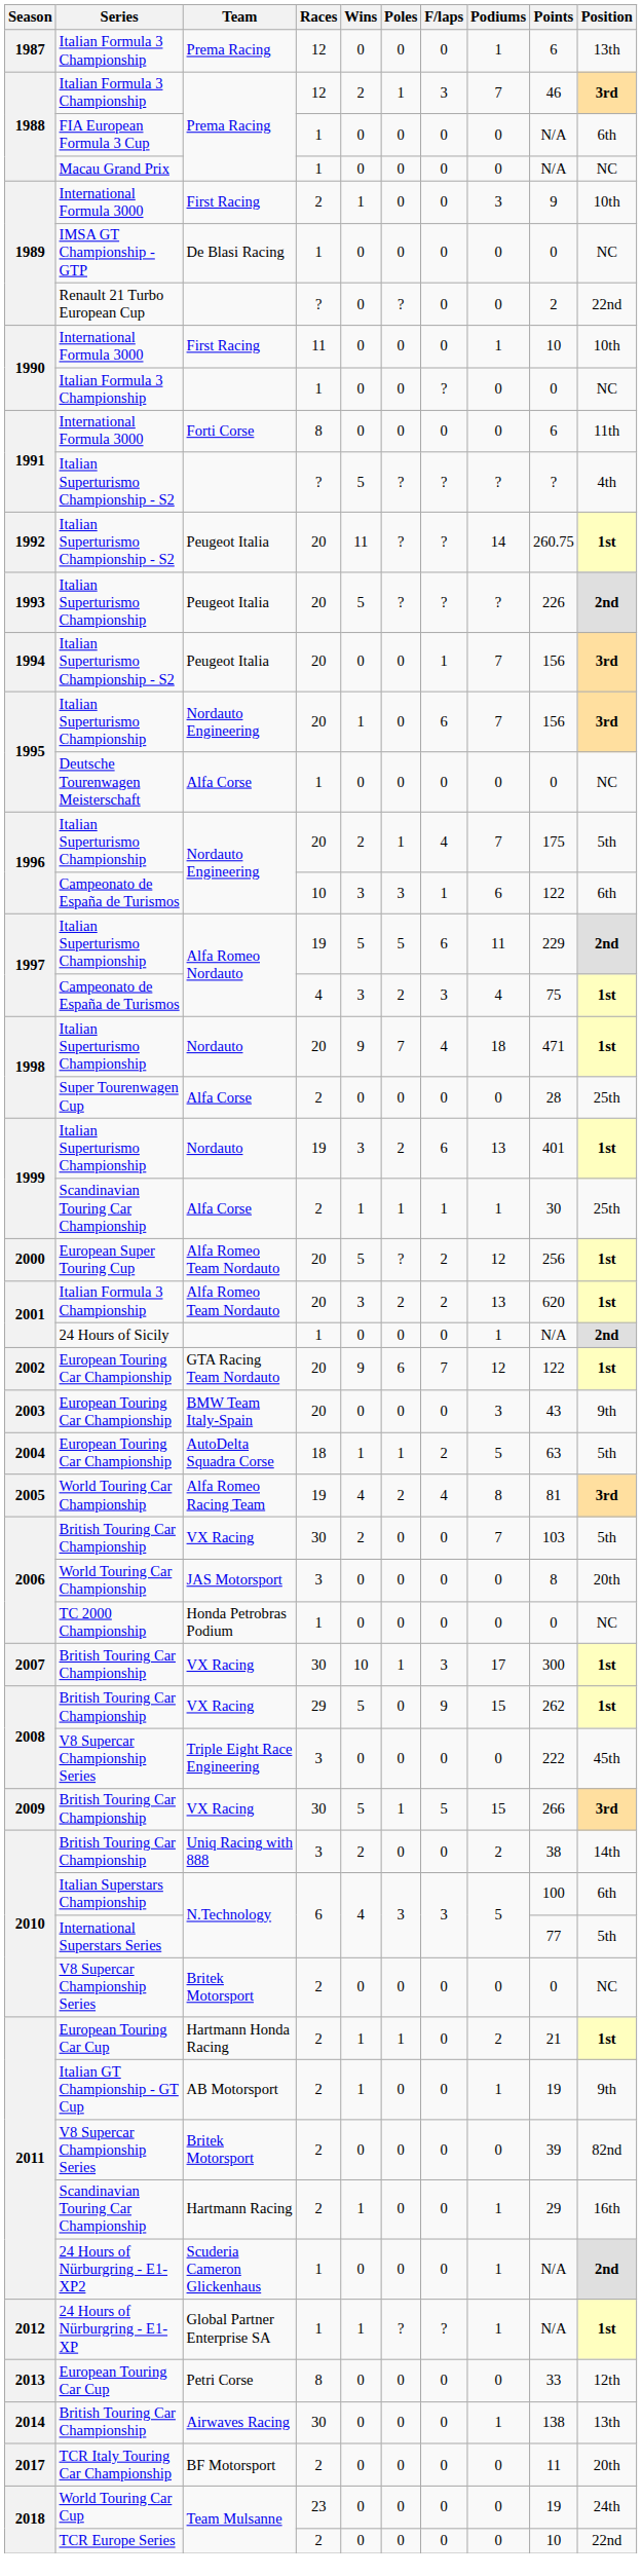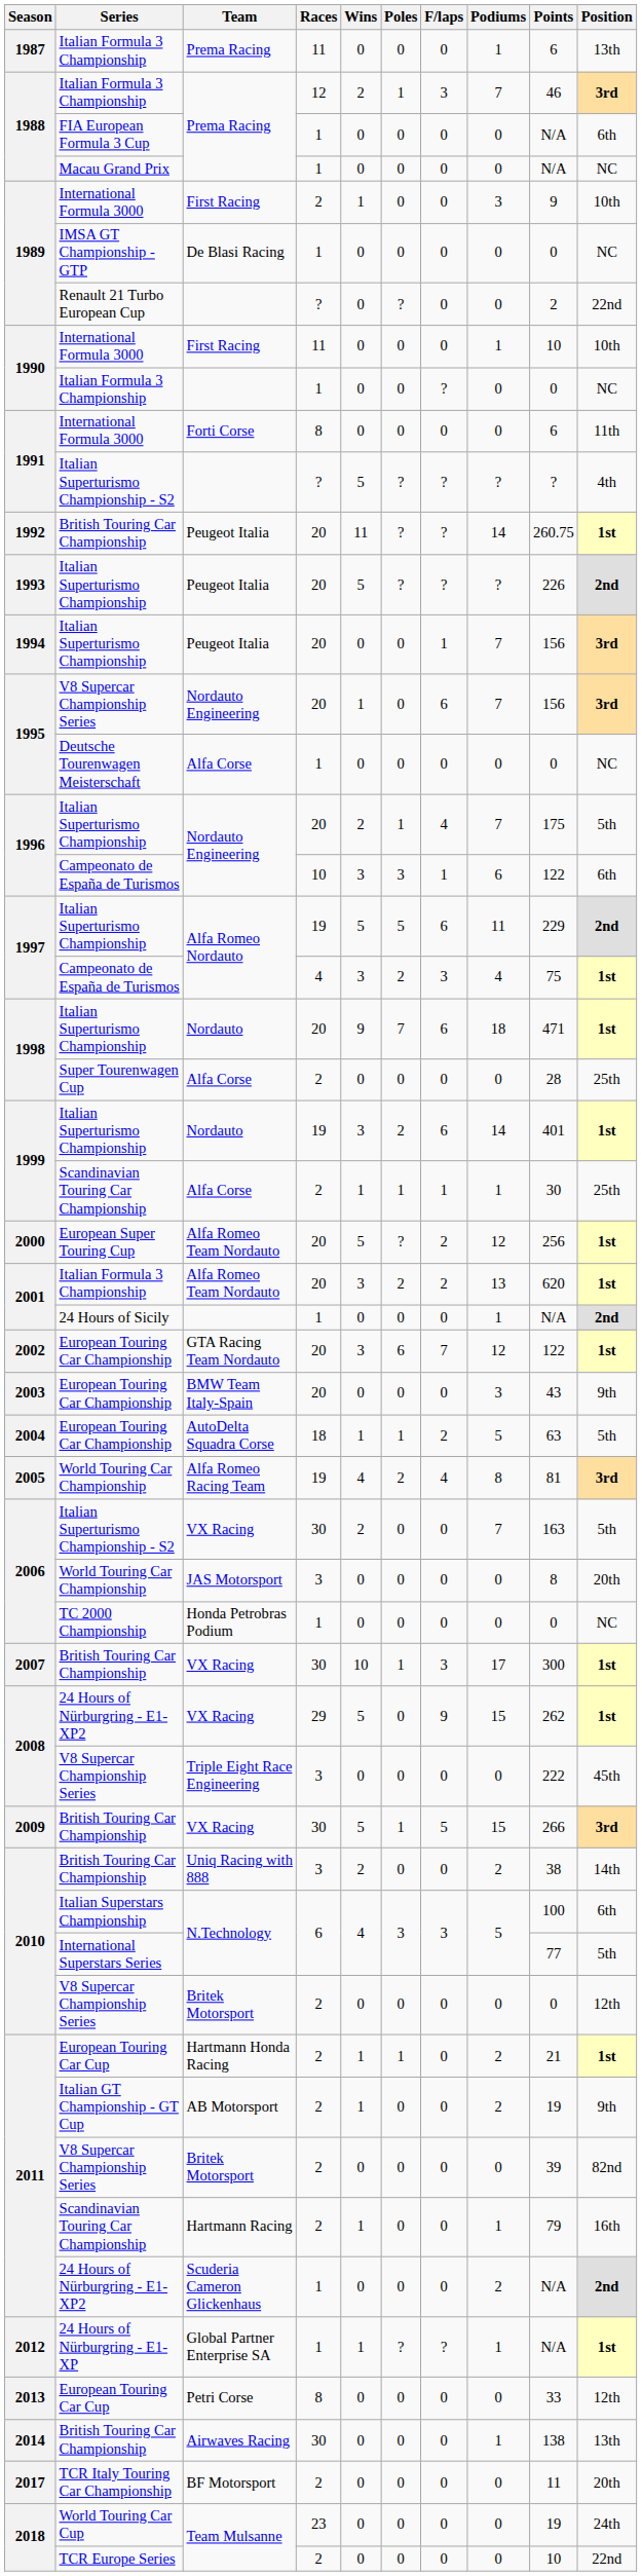 <table class="wikitable" style="font-size: 90%; text-align:center">
 <tr>
 <th>Season</th>
 <th>Series</th>
 <th>Team</th>
 <th>Races</th>
 <th>Wins</th>
 <th>Poles</th>
 <th>F/laps</th>
 <th>Podiums</th>
 <th>Points</th>
 <th>Position</th>
 </tr>
 <tr>
 <th>1987</th>
 <td align=left><a href='#'>Italian Formula 3 Championship</a></td>
 <td align=left><a href='#'>Prema Racing</a></td>
-<td>12</td>
+<td>11</td>
 <td>0</td>
 <td>0</td>
 <td>0</td>
 <td>1</td>
 <td>6</td>
 <td>13th</td>
 </tr>
 <tr>
 <th rowspan=3>1988</th>
 <td align=left><a href='#'>Italian Formula 3 Championship</a></td>
 <td rowspan=3 align=left><a href='#'>Prema Racing</a></td>
 <td>12</td>
 <td>2</td>
 <td>1</td>
 <td>3</td>
 <td>7</td>
 <td>46</td>
 <td style="background:#FFDF9F;"><strong>3rd</strong></td>
 </tr>
 <tr>
 <td align=left><a href='#'>FIA European Formula 3 Cup</a></td>
 <td>1</td>
 <td>0</td>
 <td>0</td>
 <td>0</td>
 <td>0</td>
 <td>N/A</td>
 <td>6th</td>
 </tr>
 <tr>
 <td align=left><a href='#'>Macau Grand Prix</a></td>
 <td>1</td>
 <td>0</td>
 <td>0</td>
 <td>0</td>
 <td>0</td>
 <td>N/A</td>
 <td>NC</td>
 </tr>
 <tr>
 <th rowspan=3>1989</th>
 <td align=left><a href='#'>International Formula 3000</a></td>
 <td align=left><a href='#'>First Racing</a></td>
 <td>2</td>
 <td>1</td>
 <td>0</td>
 <td>0</td>
 <td>3</td>
 <td>9</td>
 <td>10th</td>
 </tr>
 <tr>
 <td align=left><a href='#'>IMSA GT Championship - GTP</a></td>
 <td align=left>De Blasi Racing</td>
 <td>1</td>
 <td>0</td>
 <td>0</td>
 <td>0</td>
 <td>0</td>
 <td>0</td>
 <td>NC</td>
 </tr>
 <tr>
 <td align=left>Renault 21 Turbo European Cup</td>
 <td align=left></td>
 <td>?</td>
 <td>0</td>
 <td>?</td>
 <td>0</td>
 <td>0</td>
 <td>2</td>
 <td>22nd</td>
 </tr>
 <tr>
 <th rowspan=2>1990</th>
 <td align=left><a href='#'>International Formula 3000</a></td>
 <td align=left><a href='#'>First Racing</a></td>
 <td>11</td>
 <td>0</td>
 <td>0</td>
 <td>0</td>
 <td>1</td>
 <td>10</td>
 <td>10th</td>
 </tr>
 <tr>
 <td align=left><a href='#'>Italian Formula 3 Championship</a></td>
 <td align=left></td>
 <td>1</td>
 <td>0</td>
 <td>0</td>
 <td>?</td>
 <td>0</td>
 <td>0</td>
 <td>NC</td>
 </tr>
 <tr>
 <th rowspan=2>1991</th>
 <td align=left><a href='#'>International Formula 3000</a></td>
 <td align=left><a href='#'>Forti Corse</a></td>
 <td>8</td>
 <td>0</td>
 <td>0</td>
 <td>0</td>
 <td>0</td>
 <td>6</td>
 <td>11th</td>
 </tr>
 <tr>
 <td align=left><a href='#'>Italian Superturismo Championship - S2</a></td>
 <td align=left></td>
 <td>?</td>
 <td>5</td>
 <td>?</td>
 <td>?</td>
 <td>?</td>
 <td>?</td>
 <td>4th</td>
 </tr>
 <tr>
 <th>1992</th>
-<td align=left><a href='#'>Italian Superturismo Championship - S2</a></td>
+<td align=left><a href='#'>British Touring Car Championship</a></td>
 <td align=left>Peugeot Italia</td>
 <td>20</td>
 <td>11</td>
 <td>?</td>
 <td>?</td>
 <td>14</td>
 <td>260.75</td>
 <td style="background:#ffffbf;"><strong>1st</strong></td>
 </tr>
 <tr>
 <th>1993</th>
 <td align=left><a href='#'>Italian Superturismo Championship</a></td>
 <td align=left>Peugeot Italia</td>
 <td>20</td>
 <td>5</td>
 <td>?</td>
 <td>?</td>
 <td>?</td>
 <td>226</td>
 <td style="background:#DFDFDF;"><strong>2nd</strong></td>
 </tr>
 <tr>
 <th>1994</th>
-<td align=left><a href='#'>Italian Superturismo Championship - S2</a></td>
+<td align=left><a href='#'>Italian Superturismo Championship</a></td>
 <td align=left>Peugeot Italia</td>
 <td>20</td>
 <td>0</td>
 <td>0</td>
 <td>1</td>
 <td>7</td>
 <td>156</td>
 <td style="background:#FFDF9F;"><strong>3rd</strong></td>
 </tr>
 <tr>
 <th rowspan=2>1995</th>
-<td align=left><a href='#'>Italian Superturismo Championship</a></td>
+<td align=left><a href='#'>V8 Supercar Championship Series</a></td>
 <td align=left><a href='#'>Nordauto Engineering</a></td>
 <td>20</td>
 <td>1</td>
 <td>0</td>
 <td>6</td>
 <td>7</td>
 <td>156</td>
 <td style="background:#FFDF9F;"><strong>3rd</strong></td>
 </tr>
 <tr>
 <td align=left><a href='#'>Deutsche Tourenwagen Meisterschaft</a></td>
 <td align=left><a href='#'>Alfa Corse</a></td>
 <td>1</td>
 <td>0</td>
 <td>0</td>
 <td>0</td>
 <td>0</td>
 <td>0</td>
 <td>NC</td>
 </tr>
 <tr>
 <th rowspan=2>1996</th>
 <td align=left><a href='#'>Italian Superturismo Championship</a></td>
 <td align=left rowspan=2><a href='#'>Nordauto Engineering</a></td>
 <td>20</td>
 <td>2</td>
 <td>1</td>
 <td>4</td>
 <td>7</td>
 <td>175</td>
 <td>5th</td>
 </tr>
 <tr>
 <td align=left><a href='#'>Campeonato de España de Turismos</a></td>
 <td>10</td>
 <td>3</td>
 <td>3</td>
 <td>1</td>
 <td>6</td>
 <td>122</td>
 <td>6th</td>
 </tr>
 <tr>
 <th rowspan=2>1997</th>
 <td align=left><a href='#'>Italian Superturismo Championship</a></td>
 <td align=left rowspan=2><a href='#'>Alfa Romeo</a> <a href='#'>Nordauto</a></td>
 <td>19</td>
 <td>5</td>
 <td>5</td>
 <td>6</td>
 <td>11</td>
 <td>229</td>
 <td style="background:#DFDFDF;"><strong>2nd</strong></td>
 </tr>
 <tr>
 <td align=left><a href='#'>Campeonato de España de Turismos</a></td>
 <td>4</td>
 <td>3</td>
 <td>2</td>
 <td>3</td>
 <td>4</td>
 <td>75</td>
 <td style="background:#ffffbf;"><strong>1st</strong></td>
 </tr>
 <tr>
 <th rowspan=2>1998</th>
 <td align=left><a href='#'>Italian Superturismo Championship</a></td>
 <td align=left><a href='#'>Nordauto</a></td>
 <td>20</td>
 <td>9</td>
 <td>7</td>
-<td>4</td>
+<td>6</td>
 <td>18</td>
 <td>471</td>
 <td style="background:#ffffbf;"><strong>1st</strong></td>
 </tr>
 <tr>
 <td align=left><a href='#'>Super Tourenwagen Cup</a></td>
 <td align=left><a href='#'>Alfa Corse</a></td>
 <td>2</td>
 <td>0</td>
 <td>0</td>
 <td>0</td>
 <td>0</td>
 <td>28</td>
 <td>25th</td>
 </tr>
 <tr>
 <th rowspan=2>1999</th>
 <td align=left><a href='#'>Italian Superturismo Championship</a></td>
 <td align=left><a href='#'>Nordauto</a></td>
 <td>19</td>
 <td>3</td>
 <td>2</td>
 <td>6</td>
-<td>13</td>
+<td>14</td>
 <td>401</td>
 <td style="background:#ffffbf;"><strong>1st</strong></td>
 </tr>
 <tr>
 <td align=left><a href='#'>Scandinavian Touring Car Championship</a></td>
 <td align=left><a href='#'>Alfa Corse</a></td>
 <td>2</td>
 <td>1</td>
 <td>1</td>
 <td>1</td>
 <td>1</td>
 <td>30</td>
 <td>25th</td>
 </tr>
 <tr>
 <th>2000</th>
 <td align=left><a href='#'>European Super Touring Cup</a></td>
 <td align=left><a href='#'>Alfa Romeo</a> <a href='#'>Team Nordauto</a></td>
 <td>20</td>
 <td>5</td>
 <td>?</td>
 <td>2</td>
 <td>12</td>
 <td>256</td>
 <td style="background:#ffffbf;"><strong>1st</strong></td>
 </tr>
 <tr>
 <th rowspan=2>2001</th>
 <td align=left><a href='#'>Italian Formula 3 Championship</a></td>
 <td align=left><a href='#'>Alfa Romeo</a> <a href='#'>Team Nordauto</a></td>
 <td>20</td>
 <td>3</td>
 <td>2</td>
 <td>2</td>
 <td>13</td>
 <td>620</td>
 <td style="background:#ffffbf;"><strong>1st</strong></td>
 </tr>
 <tr>
 <td align=left>24 Hours of Sicily</td>
 <td align=left></td>
 <td>1</td>
 <td>0</td>
 <td>0</td>
 <td>0</td>
 <td>1</td>
 <td>N/A</td>
 <td style="background:#DFDFDF;"><strong>2nd</strong></td>
 </tr>
 <tr>
 <th>2002</th>
 <td align=left><a href='#'>European Touring Car Championship</a></td>
 <td align=left>GTA Racing <a href='#'>Team Nordauto</a></td>
 <td>20</td>
-<td>9</td>
+<td>3</td>
 <td>6</td>
 <td>7</td>
 <td>12</td>
 <td>122</td>
 <td style="background:#ffffbf;"><strong>1st</strong></td>
 </tr>
 <tr>
 <th>2003</th>
 <td align=left><a href='#'>European Touring Car Championship</a></td>
 <td align=left><a href='#'>BMW Team Italy-Spain</a></td>
 <td>20</td>
 <td>0</td>
 <td>0</td>
 <td>0</td>
 <td>3</td>
 <td>43</td>
 <td>9th</td>
 </tr>
 <tr>
 <th>2004</th>
 <td align=left><a href='#'>European Touring Car Championship</a></td>
 <td align=left><a href='#'>AutoDelta Squadra Corse</a></td>
 <td>18</td>
 <td>1</td>
 <td>1</td>
 <td>2</td>
 <td>5</td>
 <td>63</td>
 <td>5th</td>
 </tr>
 <tr>
 <th>2005</th>
 <td align=left><a href='#'>World Touring Car Championship</a></td>
 <td align=left><a href='#'>Alfa Romeo Racing Team</a></td>
 <td>19</td>
 <td>4</td>
 <td>2</td>
 <td>4</td>
 <td>8</td>
 <td>81</td>
 <td style="background:#FFDF9F;"><strong>3rd</strong></td>
 </tr>
 <tr>
 <th rowspan=3>2006</th>
-<td align=left><a href='#'>British Touring Car Championship</a></td>
+<td align=left><a href='#'>Italian Superturismo Championship - S2</a></td>
 <td align=left><a href='#'>VX Racing</a></td>
 <td>30</td>
 <td>2</td>
 <td>0</td>
 <td>0</td>
 <td>7</td>
-<td>103</td>
+<td>163</td>
 <td>5th</td>
 </tr>
 <tr>
 <td align=left><a href='#'>World Touring Car Championship</a></td>
 <td align=left><a href='#'>JAS Motorsport</a></td>
 <td>3</td>
 <td>0</td>
 <td>0</td>
 <td>0</td>
 <td>0</td>
 <td>8</td>
 <td>20th</td>
 </tr>
 <tr>
 <td align=left><a href='#'>TC 2000 Championship</a></td>
 <td align=left>Honda Petrobras Podium</td>
 <td>1</td>
 <td>0</td>
 <td>0</td>
 <td>0</td>
 <td>0</td>
 <td>0</td>
 <td>NC</td>
 </tr>
 <tr>
 <th>2007</th>
 <td align=left><a href='#'>British Touring Car Championship</a></td>
 <td align=left><a href='#'>VX Racing</a></td>
 <td>30</td>
 <td>10</td>
 <td>1</td>
 <td>3</td>
 <td>17</td>
 <td>300</td>
 <td style="background:#ffffbf;"><strong>1st</strong></td>
 </tr>
 <tr>
 <th rowspan=2>2008</th>
-<td align=left><a href='#'>British Touring Car Championship</a></td>
+<td align="left"><a href='#'>24 Hours of Nürburgring - E1-XP2</a></td>
 <td align=left><a href='#'>VX Racing</a></td>
 <td>29</td>
 <td>5</td>
 <td>0</td>
 <td>9</td>
 <td>15</td>
 <td>262</td>
 <td style="background:#ffffbf;"><strong>1st</strong></td>
 </tr>
 <tr>
 <td align=left><a href='#'>V8 Supercar Championship Series</a></td>
 <td align=left><a href='#'>Triple Eight Race Engineering</a></td>
 <td>3</td>
 <td>0</td>
 <td>0</td>
 <td>0</td>
 <td>0</td>
 <td>222</td>
 <td>45th</td>
 </tr>
 <tr>
 <th>2009</th>
 <td align=left><a href='#'>British Touring Car Championship</a></td>
 <td align=left><a href='#'>VX Racing</a></td>
 <td>30</td>
 <td>5</td>
 <td>1</td>
 <td>5</td>
 <td>15</td>
 <td>266</td>
 <td style="background:#FFDF9F;"><strong>3rd</strong></td>
 </tr>
 <tr>
 <th rowspan=4>2010</th>
 <td align=left><a href='#'>British Touring Car Championship</a></td>
 <td align=left><a href='#'>Uniq Racing with 888</a></td>
 <td>3</td>
 <td>2</td>
 <td>0</td>
 <td>0</td>
 <td>2</td>
 <td>38</td>
 <td>14th</td>
 </tr>
 <tr>
 <td align=left><a href='#'>Italian Superstars Championship</a></td>
 <td align=left rowspan=2><a href='#'>N.Technology</a></td>
 <td rowspan=2>6</td>
 <td rowspan=2>4</td>
 <td rowspan=2>3</td>
 <td rowspan=2>3</td>
 <td rowspan=2>5</td>
 <td>100</td>
 <td>6th</td>
 </tr>
 <tr>
 <td align=left><a href='#'>International Superstars Series</a></td>
 <td>77</td>
 <td>5th</td>
 </tr>
 <tr>
 <td align=left><a href='#'>V8 Supercar Championship Series</a></td>
 <td align=left><a href='#'>Britek Motorsport</a></td>
 <td>2</td>
 <td>0</td>
 <td>0</td>
 <td>0</td>
 <td>0</td>
 <td>0</td>
-<td>NC</td>
+<td>12th</td>
 </tr>
 <tr>
 <th rowspan="5">2011</th>
 <td align=left><a href='#'>European Touring Car Cup</a></td>
 <td align=left>Hartmann Honda Racing</td>
 <td>2</td>
 <td>1</td>
 <td>1</td>
 <td>0</td>
 <td>2</td>
 <td>21</td>
 <td style="background:#ffffbf;"><strong>1st</strong></td>
 </tr>
 <tr>
 <td align="left"><a href='#'>Italian GT Championship - GT Cup</a></td>
 <td align="left">AB Motorsport</td>
 <td>2</td>
 <td>1</td>
 <td>0</td>
 <td>0</td>
-<td>1</td>
+<td>2</td>
 <td>19</td>
 <td>9th</td>
 </tr>
 <tr>
 <td align=left><a href='#'>V8 Supercar Championship Series</a></td>
 <td align=left><a href='#'>Britek Motorsport</a></td>
 <td>2</td>
 <td>0</td>
 <td>0</td>
 <td>0</td>
 <td>0</td>
 <td>39</td>
 <td>82nd</td>
 </tr>
 <tr>
 <td align=left><a href='#'>Scandinavian Touring Car Championship</a></td>
 <td align=left>Hartmann Racing</td>
 <td>2</td>
 <td>1</td>
 <td>0</td>
 <td>0</td>
 <td>1</td>
-<td>29</td>
+<td>79</td>
 <td>16th</td>
 </tr>
 <tr>
 <td align="left"><a href='#'>24 Hours of Nürburgring - E1-XP2</a></td>
 <td align="left"><a href='#'>Scuderia Cameron Glickenhaus</a></td>
 <td>1</td>
 <td>0</td>
 <td>0</td>
 <td>0</td>
-<td>1</td>
+<td>2</td>
 <td>N/A</td>
 <td style="background:#dfdfdf;"><strong>2nd</strong></td>
 </tr>
 <tr>
 <th>2012</th>
 <td align=left><a href='#'>24 Hours of Nürburgring - E1-XP</a></td>
 <td align=left>Global Partner Enterprise SA</td>
 <td>1</td>
 <td>1</td>
 <td>?</td>
 <td>?</td>
 <td>1</td>
 <td>N/A</td>
 <td style="background:#ffffbf;"><strong>1st</strong></td>
 </tr>
 <tr>
 <th>2013</th>
 <td align=left><a href='#'>European Touring Car Cup</a></td>
 <td align=left>Petri Corse</td>
 <td>8</td>
 <td>0</td>
 <td>0</td>
 <td>0</td>
 <td>0</td>
 <td>33</td>
 <td>12th</td>
 </tr>
 <tr>
 <th>2014</th>
 <td align=left><a href='#'>British Touring Car Championship</a></td>
 <td align=left><a href='#'>Airwaves Racing</a></td>
 <td>30</td>
 <td>0</td>
 <td>0</td>
 <td>0</td>
 <td>1</td>
 <td>138</td>
 <td>13th</td>
 </tr>
 <tr>
 <th>2017</th>
 <td align=left><a href='#'>TCR Italy Touring Car Championship</a></td>
 <td align=left>BF Motorsport</td>
 <td>2</td>
 <td>0</td>
 <td>0</td>
 <td>0</td>
 <td>0</td>
 <td>11</td>
 <td>20th</td>
 </tr>
 <tr>
 <th rowspan=2>2018</th>
 <td align=left><a href='#'>World Touring Car Cup</a></td>
 <td align=left rowspan=2><a href='#'>Team Mulsanne</a></td>
 <td>23</td>
 <td>0</td>
 <td>0</td>
 <td>0</td>
 <td>0</td>
 <td>19</td>
 <td>24th</td>
 </tr>
 <tr>
 <td align=left><a href='#'>TCR Europe Series</a></td>
 <td>2</td>
 <td>0</td>
 <td>0</td>
 <td>0</td>
 <td>0</td>
 <td>10</td>
 <td>22nd</td>
 </tr>
 </table>
